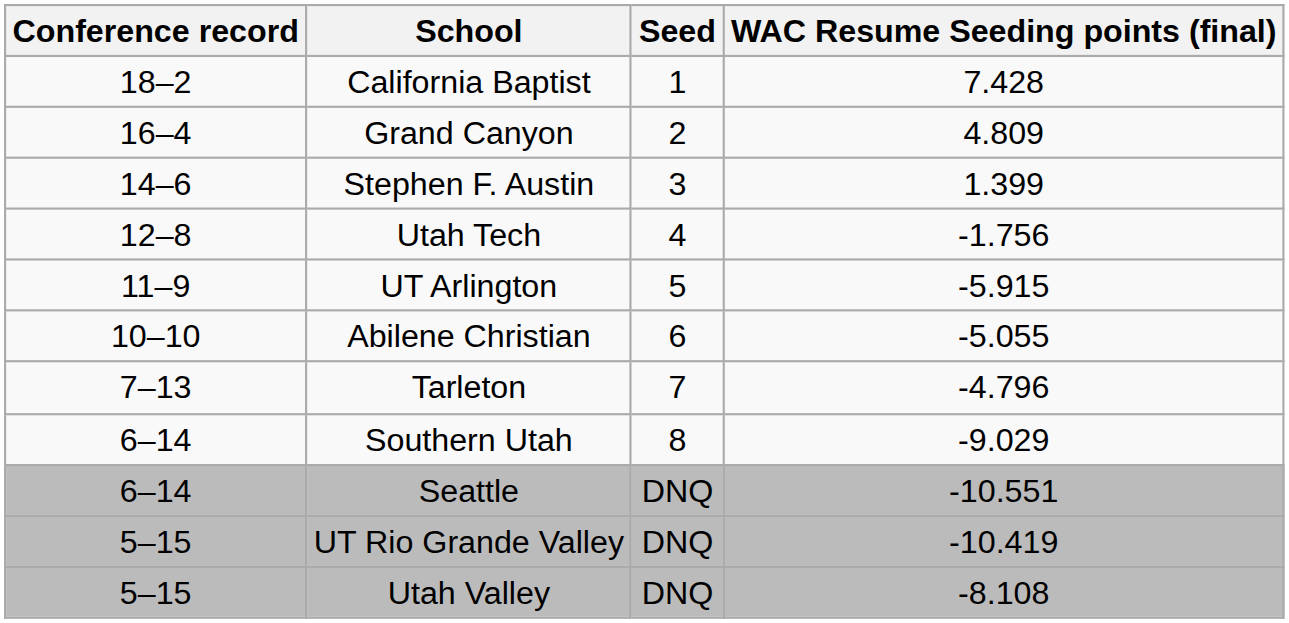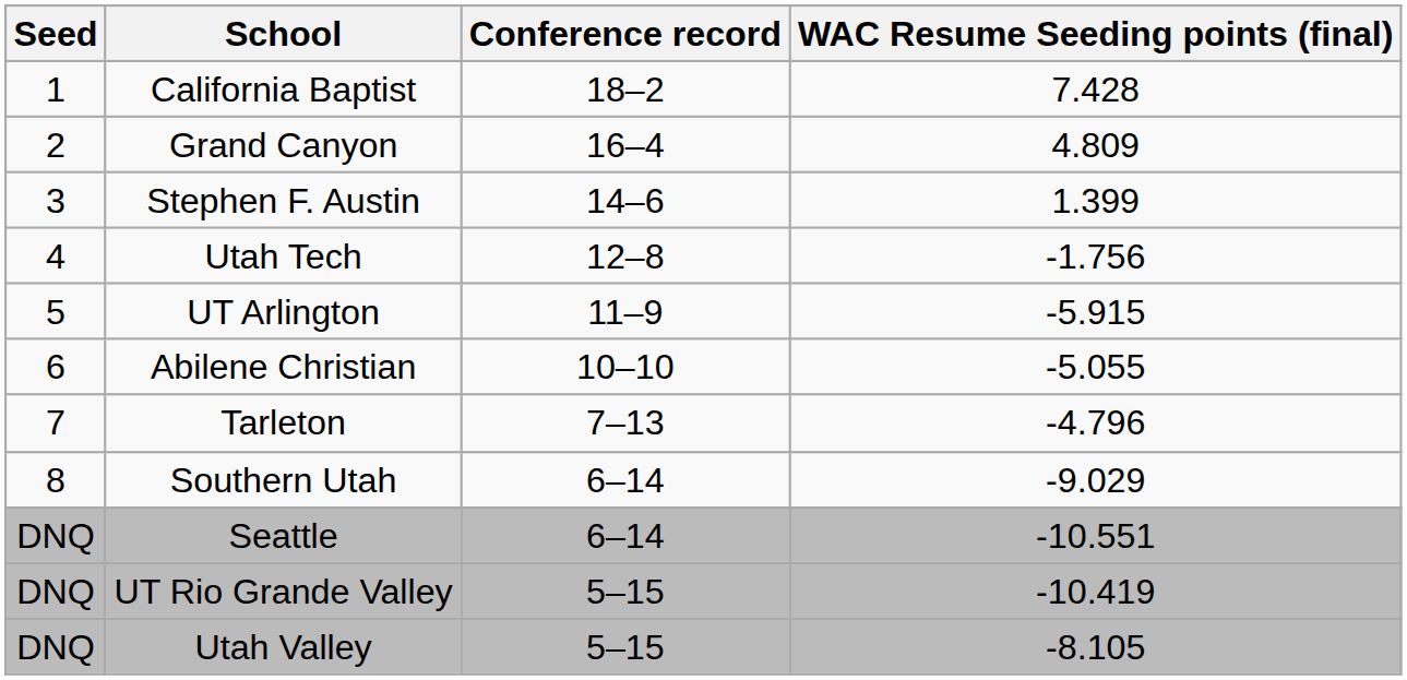 <table class="wikitable" style="white-space:nowrap; font-size:95%;text-align:center">
 <tr>
+<th>Seed</th>
+<th>School</th>
 <th>Conference record</th>
-<th>School</th>
-<th>Seed</th>
 <th>WAC Resume Seeding points (final)</th>
 </tr>
 <tr>
+<td>1</td>
+<td>California Baptist</td>
 <td>18–2</td>
-<td>California Baptist</td>
-<td>1</td>
 <td>7.428</td>
 </tr>
 <tr>
+<td>2</td>
+<td>Grand Canyon</td>
 <td>16–4</td>
-<td>Grand Canyon</td>
-<td>2</td>
 <td>4.809</td>
 </tr>
 <tr>
+<td>3</td>
+<td>Stephen F. Austin</td>
 <td>14–6</td>
-<td>Stephen F. Austin</td>
-<td>3</td>
 <td>1.399</td>
 </tr>
 <tr>
+<td>4</td>
+<td>Utah Tech</td>
 <td>12–8</td>
-<td>Utah Tech</td>
-<td>4</td>
 <td>-1.756</td>
 </tr>
 <tr>
+<td>5</td>
+<td>UT Arlington</td>
 <td>11–9</td>
-<td>UT Arlington</td>
-<td>5</td>
 <td>-5.915</td>
 </tr>
 <tr>
+<td>6</td>
+<td>Abilene Christian</td>
 <td>10–10</td>
-<td>Abilene Christian</td>
-<td>6</td>
 <td>-5.055</td>
 </tr>
 <tr>
+<td>7</td>
+<td>Tarleton</td>
 <td>7–13</td>
-<td>Tarleton</td>
-<td>7</td>
 <td>-4.796</td>
 </tr>
 <tr>
+<td>8</td>
+<td>Southern Utah</td>
 <td>6–14</td>
-<td>Southern Utah</td>
-<td>8</td>
 <td>-9.029</td>
 </tr>
 <tr bgcolor="#bbbbbb">
+<td>DNQ</td>
+<td>Seattle</td>
 <td>6–14</td>
-<td>Seattle</td>
-<td>DNQ</td>
 <td>-10.551</td>
 </tr>
 <tr bgcolor="#bbbbbb">
+<td>DNQ</td>
+<td>UT Rio Grande Valley</td>
 <td>5–15</td>
-<td>UT Rio Grande Valley</td>
-<td>DNQ</td>
 <td>-10.419</td>
 </tr>
 <tr bgcolor="#bbbbbb">
+<td>DNQ</td>
+<td>Utah Valley</td>
 <td>5–15</td>
-<td>Utah Valley</td>
-<td>DNQ</td>
-<td>-8.108</td>
+<td>-8.105</td>
 </tr>
 </table>
